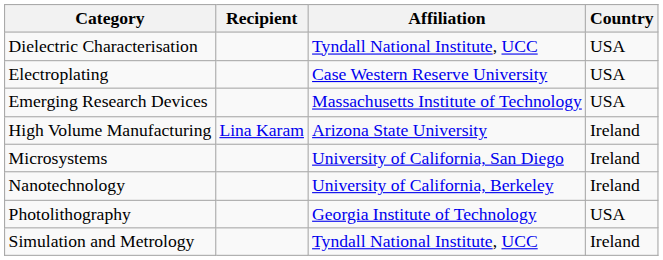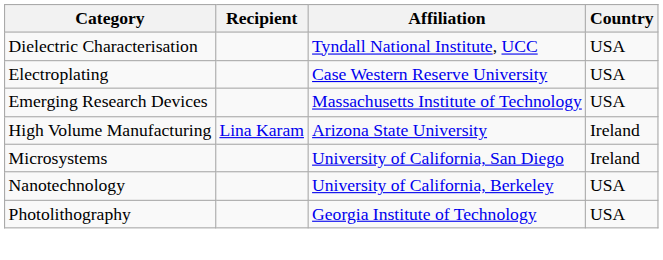 <table class="wikitable">
 <tr>
 <th>Category</th>
 <th>Recipient</th>
 <th>Affiliation</th>
 <th>Country</th>
 </tr>
 <tr>
 <td>Dielectric Characterisation</td>
 <td></td>
 <td><a href='#'>Tyndall National Institute</a>, <a href='#'>UCC</a></td>
 <td>USA</td>
 </tr>
 <tr>
 <td>Electroplating</td>
 <td></td>
 <td><a href='#'>Case Western Reserve University</a></td>
 <td>USA</td>
 </tr>
 <tr>
 <td>Emerging Research Devices</td>
 <td></td>
 <td><a href='#'>Massachusetts Institute of Technology</a></td>
 <td>USA</td>
 </tr>
 <tr>
 <td>High Volume Manufacturing</td>
 <td><a href='#'>Lina Karam</a></td>
 <td><a href='#'>Arizona State University</a></td>
 <td>Ireland</td>
 </tr>
 <tr>
 <td>Microsystems</td>
 <td></td>
 <td><a href='#'>University of California, San Diego</a></td>
 <td>Ireland</td>
 </tr>
 <tr>
 <td>Nanotechnology</td>
 <td></td>
 <td><a href='#'>University of California, Berkeley</a></td>
-<td>Ireland</td>
+<td>USA</td>
 </tr>
 <tr>
 <td>Photolithography</td>
 <td></td>
 <td><a href='#'>Georgia Institute of Technology</a></td>
 <td>USA</td>
 </tr>
-<tr>
-<td>Simulation and Metrology</td>
-<td></td>
-<td><a href='#'>Tyndall National Institute</a>, <a href='#'>UCC</a></td>
-<td>Ireland</td>
-</tr>
 </table>
